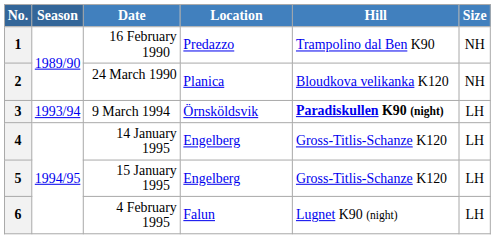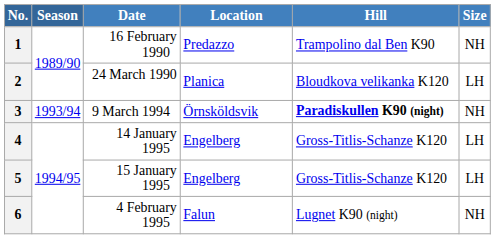 <table class="wikitable sortable" style="font-size:86%; line-height:15px; text-align:left; border:grey solid 1px; border-collapse:collapse; background:#ffffff;">
 <tr style="background:#efefef;">
 <th style="background-color:#369; color:white; width:10px;">No.</th>
 <th style="background-color:#369; color:white;  width:30px;">Season</th>
 <th style="background-color:#4180be; color:white; width:89px;">Date</th>
 <th style="background-color:#4180be; color:white; width:105px;">Location</th>
 <th style="background-color:#4180be; color:white; width:158px;">Hill</th>
 <th style="background-color:#4180be; color:white; width:25px;">Size</th>
 </tr>
 <tr>
 <th scope=row style="text-align:center;">1</th>
 <td align=center rowspan=2><a href='#'>1989/90</a></td>
 <td align=right>16 February 1990  </td>
 <td> <a href='#'>Predazzo</a></td>
 <td><a href='#'>Trampolino dal Ben</a> K90</td>
 <td align=center>NH</td>
 </tr>
 <tr>
 <th scope=row style="text-align:center;">2</th>
 <td align=right>24 March 1990  </td>
 <td> <a href='#'>Planica</a></td>
 <td><a href='#'>Bloudkova velikanka</a> K120</td>
-<td align=center>NH</td>
+<td align=center>LH</td>
 </tr>
 <tr>
 <th scope=row style="text-align:center;">3</th>
 <td align=center><a href='#'>1993/94</a></td>
 <td align=right>9 March 1994  </td>
 <td> <a href='#'>Örnsköldsvik</a></td>
 <td><strong><a href='#'>Paradiskullen</a> K90 <small>(night)</small></strong></td>
-<td align=center>LH</td>
+<td align=center>NH</td>
 </tr>
 <tr>
 <th scope=row style="text-align:center;">4</th>
 <td align=center rowspan=3><a href='#'>1994/95</a></td>
 <td align=right>14 January 1995  </td>
 <td> <a href='#'>Engelberg</a></td>
 <td><a href='#'>Gross-Titlis-Schanze</a> K120</td>
 <td align=center>LH</td>
 </tr>
 <tr>
 <th scope=row style="text-align:center;">5</th>
 <td align=right>15 January 1995  </td>
 <td> <a href='#'>Engelberg</a></td>
 <td><a href='#'>Gross-Titlis-Schanze</a> K120</td>
 <td align=center>LH</td>
 </tr>
 <tr>
 <th scope=row style="text-align:center;">6</th>
 <td align=right>4 February 1995  </td>
 <td> <a href='#'>Falun</a></td>
 <td><a href='#'>Lugnet</a> K90 <small>(night)</small></td>
-<td align=center>LH</td>
+<td align=center>NH</td>
 </tr>
 </table>
